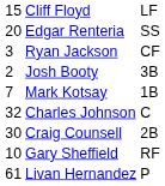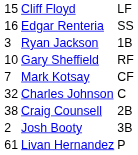 <table>
 <tr>
 <td>15</td>
 <td><a href='#'>Cliff Floyd</a></td>
 <td>LF</td>
 </tr>
 <tr>
-<td>20</td>
+<td>16</td>
 <td><a href='#'>Edgar Renteria</a></td>
 <td>SS</td>
 </tr>
 <tr>
 <td>3</td>
 <td><a href='#'>Ryan Jackson</a></td>
+<td>1B</td>
+</tr>
+<tr>
+<td>10</td>
+<td><a href='#'>Gary Sheffield</a></td>
+<td>RF</td>
+</tr>
+<tr>
+<td>7</td>
+<td><a href='#'>Mark Kotsay</a></td>
 <td>CF</td>
+</tr>
+<tr>
+<td>32</td>
+<td><a href='#'>Charles Johnson</a></td>
+<td>C</td>
+</tr>
+<tr>
+<td>38</td>
+<td><a href='#'>Craig Counsell</a></td>
+<td>2B</td>
 </tr>
 <tr>
 <td>2</td>
 <td><a href='#'>Josh Booty</a></td>
 <td>3B</td>
 </tr>
 <tr>
-<td>7</td>
-<td><a href='#'>Mark Kotsay</a></td>
-<td>1B</td>
-</tr>
-<tr>
-<td>32</td>
-<td><a href='#'>Charles Johnson</a></td>
-<td>C</td>
-</tr>
-<tr>
-<td>30</td>
-<td><a href='#'>Craig Counsell</a></td>
-<td>2B</td>
-</tr>
-<tr>
-<td>10</td>
-<td><a href='#'>Gary Sheffield</a></td>
-<td>RF</td>
-</tr>
-<tr>
 <td>61</td>
 <td><a href='#'>Livan Hernandez</a></td>
 <td>P</td>
 </tr>
 </table>
